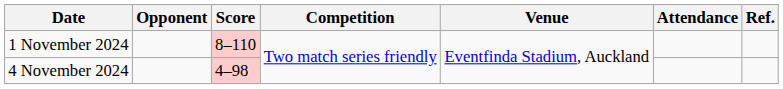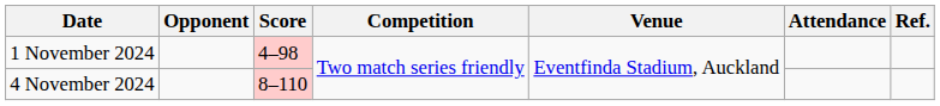 <table class="wikitable defaultcenter col2left">
 <tr>
 <th>Date</th>
 <th>Opponent</th>
 <th>Score</th>
 <th>Competition</th>
 <th>Venue</th>
 <th>Attendance</th>
 <th>Ref.</th>
 </tr>
 <tr>
 <td>1 November 2024</td>
 <td></td>
-<td style="background:#ffcccc;">8–110</td>
+<td style="background:#ffcccc;">4–98</td>
 <td rowspan=2><a href='#'>Two match series friendly</a></td>
 <td rowspan=2><a href='#'>Eventfinda Stadium</a>, Auckland</td>
 <td></td>
 <td></td>
 </tr>
 <tr>
 <td>4 November 2024</td>
 <td></td>
-<td style="background:#ffcccc;">4–98</td>
+<td style="background:#ffcccc;">8–110</td>
 <td></td>
 <td></td>
 </tr>
 </table>
